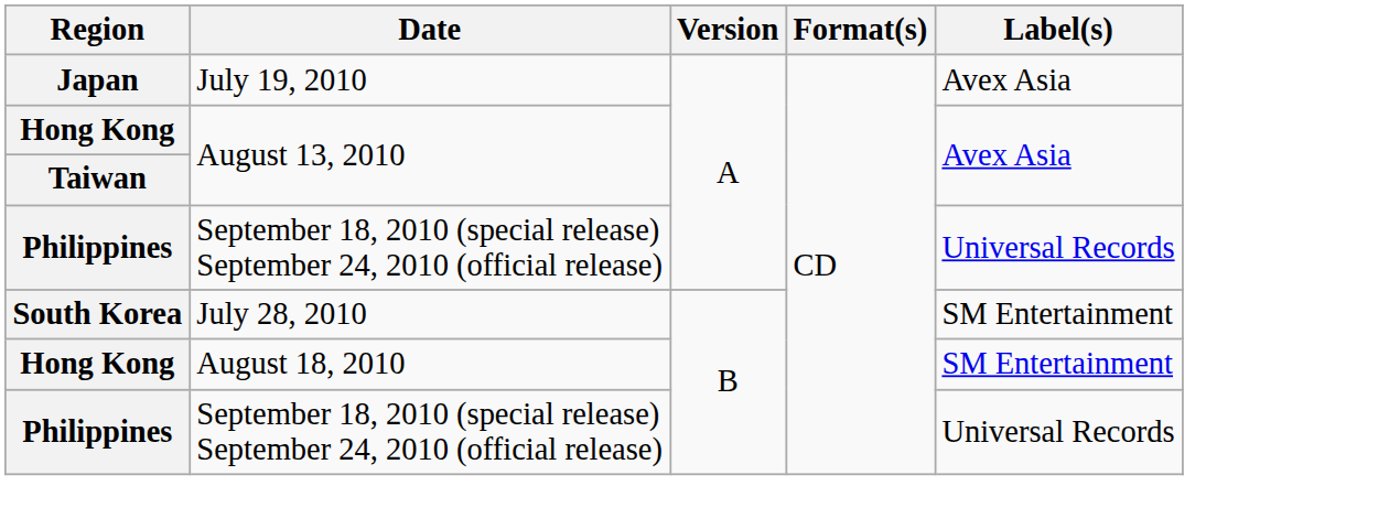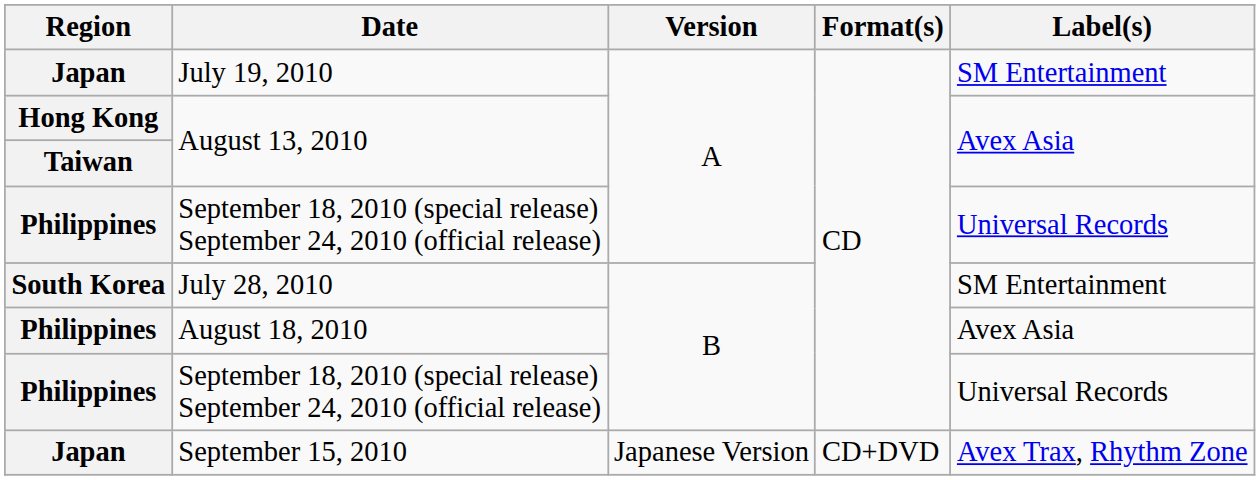 <table class="wikitable sortable plainrowheaders">
 <tr>
 <th scope="col">Region</th>
 <th scope="col">Date</th>
 <th scope="col">Version</th>
 <th scope="col">Format(s)</th>
 <th scope="col">Label(s)</th>
 </tr>
 <tr>
 <th scope="row">Japan</th>
 <td>July 19, 2010</td>
 <td rowspan="4" align="center">A</td>
 <td rowspan="7">CD</td>
-<td>Avex Asia</td>
+<td><a href='#'>SM Entertainment</a></td>
 </tr>
 <tr>
 <th scope="row">Hong Kong</th>
 <td rowspan="2">August 13, 2010</td>
 <td rowspan="2"><a href='#'>Avex Asia</a></td>
 </tr>
 <tr>
 <th scope="row">Taiwan</th>
 </tr>
 <tr>
 <th scope="row">Philippines</th>
 <td>September 18, 2010 (special release) <br> September 24, 2010 (official release)</td>
 <td><a href='#'>Universal Records</a></td>
 </tr>
 <tr>
 <th scope="row">South Korea</th>
 <td>July 28, 2010</td>
 <td rowspan="3" align="center">B</td>
 <td>SM Entertainment</td>
 </tr>
 <tr>
-<th scope="row">Hong Kong</th>
+<th scope="row">Philippines</th>
 <td>August 18, 2010</td>
-<td><a href='#'>SM Entertainment</a></td>
+<td>Avex Asia</td>
 </tr>
 <tr>
 <th scope="row">Philippines</th>
 <td>September 18, 2010 (special release) <br> September 24, 2010 (official release)</td>
 <td>Universal Records</td>
 </tr>
+<tr>
+<th scope="row">Japan</th>
+<td>September 15, 2010</td>
+<td>Japanese Version</td>
+<td>CD+DVD</td>
+<td><a href='#'>Avex Trax</a>, <a href='#'>Rhythm Zone</a></td>
+</tr>
 </table>
